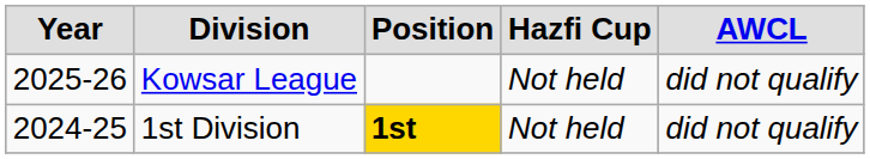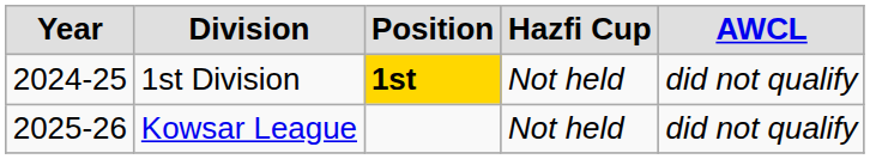 <table class="wikitable">
 <tr style="text-align:center; background:#dfdfdf;">
 <td><strong>Year</strong></td>
 <td><strong>Division</strong></td>
 <td><strong>Position</strong></td>
 <td><strong>Hazfi Cup</strong></td>
 <td><strong><a href='#'>AWCL</a></strong></td>
 </tr>
 <tr>
+<td>2024-25</td>
+<td>1st Division</td>
+<td bgcolor=gold><strong>1st</strong></td>
+<td><em>Not held</em></td>
+<td><em>did not qualify</em></td>
+</tr>
+<tr>
 <td>2025-26</td>
 <td><a href='#'>Kowsar League</a></td>
 <td><strong> </strong></td>
 <td><em>Not held</em></td>
 <td><em>did not qualify</em></td>
 </tr>
-<tr>
-<td>2024-25</td>
-<td>1st Division</td>
-<td bgcolor=gold><strong>1st</strong></td>
-<td><em>Not held</em></td>
-<td><em>did not qualify</em></td>
-</tr>
 </table>
